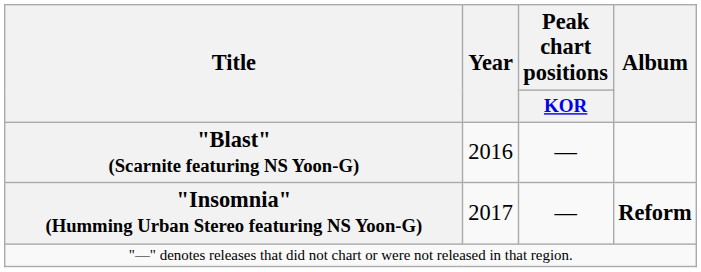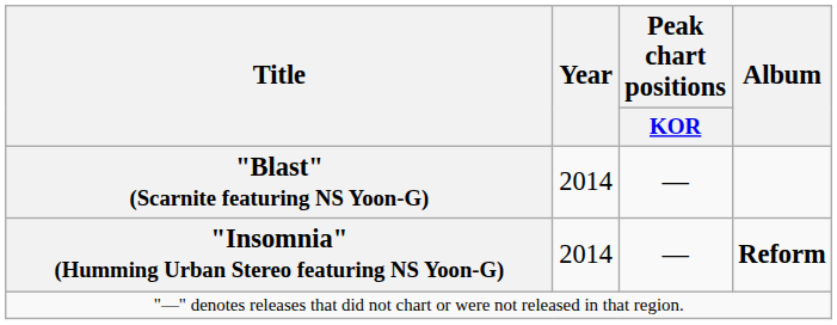 <table class="wikitable plainrowheaders" style="text-align:center;">
 <tr>
 <th scope="col" rowspan="2" style="width:20em;">Title</th>
 <th scope="col" rowspan="2">Year</th>
 <th scope="col" colspan="1">Peak chart positions</th>
 <th scope="col" rowspan="2">Album</th>
 </tr>
 <tr>
 <th scope="col" style="width:3em;font-size:85%;"><a href='#'>KOR</a><br></th>
 </tr>
 <tr>
 <th scope="row">"Blast"<br><small>(Scarnite featuring NS Yoon-G)</small></th>
-<td>2016</td>
+<td>2014</td>
 <td>—</td>
 <td></td>
 </tr>
 <tr>
 <th scope="row">"Insomnia"<br><small>(Humming Urban Stereo featuring NS Yoon-G)</small></th>
-<td>2017</td>
+<td>2014</td>
 <td>—</td>
 <td><strong>Reform</strong></td>
 </tr>
 <tr>
 <td colspan="5" style="font-size:8pt;">"—" denotes releases that did not chart or were not released in that region.</td>
 </tr>
 </table>
